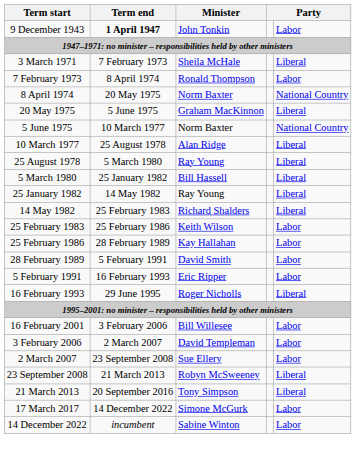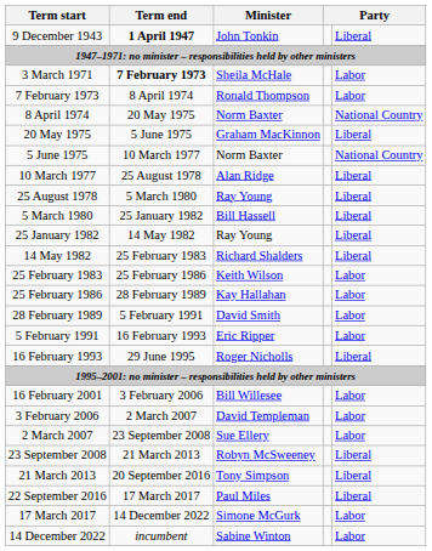 <table class="wikitable">
 <tr>
 <th>Term start</th>
 <th>Term end</th>
 <th>Minister</th>
 <th colspan="2">Party</th>
 </tr>
 <tr>
 <td align=center>9 December 1943</td>
 <td align=center><strong>1 April 1947</strong></td>
 <td><a href='#'>John Tonkin</a></td>
 <td> </td>
-<td><a href='#'>Labor</a></td>
+<td><a href='#'>Liberal</a></td>
 </tr>
 <tr>
 <th colspan=5 style="background: #cccccc;"><small><strong><em>1947–1971: no minister – responsibilities held by other ministers</em></strong></small></th>
 </tr>
 <tr>
 <td align=center>3 March 1971</td>
-<td align=center>7 February 1973</td>
+<td align=center><strong>7 February 1973</strong></td>
 <td><a href='#'>Sheila McHale</a></td>
 <td> </td>
-<td><a href='#'>Liberal</a></td>
+<td><a href='#'>Labor</a></td>
 </tr>
 <tr>
 <td align=center>7 February 1973</td>
 <td align=center>8 April 1974</td>
 <td><a href='#'>Ronald Thompson</a></td>
 <td> </td>
 <td><a href='#'>Labor</a></td>
 </tr>
 <tr>
 <td align=center>8 April 1974</td>
 <td align=center>20 May 1975</td>
 <td><a href='#'>Norm Baxter</a></td>
 <td> </td>
 <td><a href='#'>National Country</a></td>
 </tr>
 <tr>
 <td align=center>20 May 1975</td>
 <td align=center>5 June 1975</td>
 <td><a href='#'>Graham MacKinnon</a></td>
 <td> </td>
 <td><a href='#'>Liberal</a></td>
 </tr>
 <tr>
 <td align=center>5 June 1975</td>
 <td align=center>10 March 1977</td>
 <td>Norm Baxter </td>
 <td> </td>
 <td><a href='#'>National Country</a></td>
 </tr>
 <tr>
 <td align=center>10 March 1977</td>
 <td align=center>25 August 1978</td>
 <td><a href='#'>Alan Ridge</a></td>
 <td> </td>
 <td><a href='#'>Liberal</a></td>
 </tr>
 <tr>
 <td align=center>25 August 1978</td>
 <td align=center>5 March 1980</td>
 <td><a href='#'>Ray Young</a></td>
 <td> </td>
 <td><a href='#'>Liberal</a></td>
 </tr>
 <tr>
 <td align=center>5 March 1980</td>
 <td align=center>25 January 1982</td>
 <td><a href='#'>Bill Hassell</a></td>
 <td> </td>
 <td><a href='#'>Liberal</a></td>
 </tr>
 <tr>
 <td align=center>25 January 1982</td>
 <td align=center>14 May 1982</td>
 <td>Ray Young </td>
 <td> </td>
 <td><a href='#'>Liberal</a></td>
 </tr>
 <tr>
 <td align=center>14 May 1982</td>
 <td align=center>25 February 1983</td>
 <td><a href='#'>Richard Shalders</a></td>
 <td> </td>
 <td><a href='#'>Liberal</a></td>
 </tr>
 <tr>
 <td align=center>25 February 1983</td>
 <td align=center>25 February 1986</td>
 <td><a href='#'>Keith Wilson</a></td>
 <td> </td>
 <td><a href='#'>Labor</a></td>
 </tr>
 <tr>
 <td align=center>25 February 1986</td>
 <td align=center>28 February 1989</td>
 <td><a href='#'>Kay Hallahan</a></td>
 <td> </td>
 <td><a href='#'>Labor</a></td>
 </tr>
 <tr>
 <td align=center>28 February 1989</td>
 <td align=center>5 February 1991</td>
 <td><a href='#'>David Smith</a></td>
 <td> </td>
 <td><a href='#'>Labor</a></td>
 </tr>
 <tr>
 <td align=center>5 February 1991</td>
 <td align=center>16 February 1993</td>
 <td><a href='#'>Eric Ripper</a></td>
 <td> </td>
 <td><a href='#'>Labor</a></td>
 </tr>
 <tr>
 <td align=center>16 February 1993</td>
 <td align=center>29 June 1995</td>
 <td><a href='#'>Roger Nicholls</a></td>
 <td> </td>
 <td><a href='#'>Liberal</a></td>
 </tr>
 <tr>
 <th colspan=5 style="background: #cccccc;"><small><strong><em>1995–2001: no minister – responsibilities held by other ministers</em></strong></small></th>
 </tr>
 <tr>
 <td align=center>16 February 2001</td>
 <td align=center>3 February 2006</td>
 <td><a href='#'>Bill Willesee</a></td>
 <td> </td>
 <td><a href='#'>Labor</a></td>
 </tr>
 <tr>
 <td align=center>3 February 2006</td>
 <td align=center>2 March 2007</td>
 <td><a href='#'>David Templeman</a></td>
 <td> </td>
 <td><a href='#'>Labor</a></td>
 </tr>
 <tr>
 <td align=center>2 March 2007</td>
 <td align=center>23 September 2008</td>
 <td><a href='#'>Sue Ellery</a></td>
 <td> </td>
 <td><a href='#'>Labor</a></td>
 </tr>
 <tr>
 <td align=center>23 September 2008</td>
 <td align=center>21 March 2013</td>
 <td><a href='#'>Robyn McSweeney</a></td>
 <td> </td>
 <td><a href='#'>Liberal</a></td>
 </tr>
 <tr>
 <td align=center>21 March 2013</td>
 <td align=center>20 September 2016</td>
 <td><a href='#'>Tony Simpson</a></td>
 <td> </td>
 <td><a href='#'>Liberal</a></td>
 </tr>
 <tr>
+<td align=center>22 September 2016</td>
+<td align=center>17 March 2017</td>
+<td><a href='#'>Paul Miles</a></td>
+<td> </td>
+<td><a href='#'>Liberal</a></td>
+</tr>
+<tr>
 <td align=center>17 March 2017</td>
 <td align=center>14 December 2022</td>
 <td><a href='#'>Simone McGurk</a></td>
 <td> </td>
 <td><a href='#'>Labor</a></td>
 </tr>
 <tr>
 <td align=center>14 December 2022</td>
 <td align=center><em>incumbent</em></td>
 <td><a href='#'>Sabine Winton</a></td>
 <td> </td>
 <td><a href='#'>Labor</a></td>
 </tr>
 </table>
